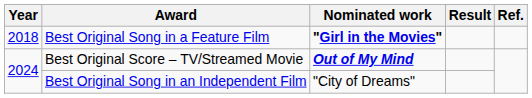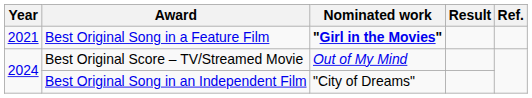 <table class="wikitable plainrowheaders">
 <tr>
 <th>Year</th>
 <th>Award</th>
 <th>Nominated work</th>
 <th>Result</th>
 <th>Ref.</th>
 </tr>
 <tr>
-<td><a href='#'>2018</a></td>
+<td><a href='#'>2021</a></td>
 <td><a href='#'>Best Original Song in a Feature Film</a></td>
 <td><strong>"<a href='#'>Girl in the Movies</a>"</strong></td>
 <td></td>
 <td align="center"></td>
 </tr>
 <tr>
 <td rowspan="2"><a href='#'>2024</a></td>
 <td>Best Original Score – TV/Streamed Movie</td>
-<td><strong><em><a href='#'>Out of My Mind</a></em></strong></td>
+<td><em><a href='#'>Out of My Mind</a></em></td>
 <td></td>
 <td align="center" rowspan="2"></td>
 </tr>
 <tr>
 <td><a href='#'>Best Original Song in an Independent Film</a></td>
 <td>"City of Dreams"</td>
 <td></td>
 </tr>
 </table>
